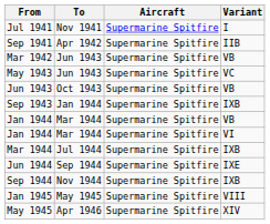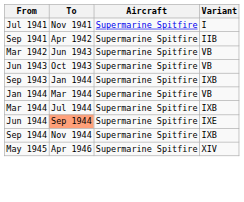 <table class="wikitable">
 <tr>
 <th>From</th>
 <th>To</th>
 <th>Aircraft</th>
 <th>Variant</th>
 </tr>
 <tr>
 <td>Jul 1941</td>
 <td>Nov 1941</td>
 <td><a href='#'>Supermarine Spitfire</a></td>
 <td>I</td>
 </tr>
 <tr>
 <td>Sep 1941</td>
 <td>Apr 1942</td>
 <td>Supermarine Spitfire</td>
 <td>IIB</td>
 </tr>
 <tr>
 <td>Mar 1942</td>
 <td>Jun 1943</td>
 <td>Supermarine Spitfire</td>
 <td>VB</td>
 </tr>
 <tr>
-<td>May 1943</td>
-<td>Jun 1943</td>
-<td>Supermarine Spitfire</td>
-<td>VC</td>
-</tr>
-<tr>
 <td>Jun 1943</td>
 <td>Oct 1943</td>
 <td>Supermarine Spitfire</td>
 <td>VB</td>
 </tr>
 <tr>
 <td>Sep 1943</td>
 <td>Jan 1944</td>
 <td>Supermarine Spitfire</td>
 <td>IXB</td>
 </tr>
 <tr>
 <td>Jan 1944</td>
 <td>Mar 1944</td>
 <td>Supermarine Spitfire</td>
 <td>VB</td>
 </tr>
 <tr>
-<td>Jan 1944</td>
-<td>Mar 1944</td>
-<td>Supermarine Spitfire</td>
-<td>VI</td>
-</tr>
-<tr>
 <td>Mar 1944</td>
 <td>Jul 1944</td>
 <td>Supermarine Spitfire</td>
 <td>IXB</td>
 </tr>
 <tr>
 <td>Jun 1944</td>
-<td>Sep 1944</td>
+<td style="background: lightsalmon;">Sep 1944</td>
 <td>Supermarine Spitfire</td>
 <td>IXE</td>
 </tr>
 <tr>
 <td>Sep 1944</td>
 <td>Nov 1944</td>
 <td>Supermarine Spitfire</td>
 <td>IXB</td>
 </tr>
 <tr>
-<td>Jan 1945</td>
-<td>May 1945</td>
-<td>Supermarine Spitfire</td>
-<td>VIII</td>
-</tr>
-<tr>
 <td>May 1945</td>
 <td>Apr 1946</td>
 <td>Supermarine Spitfire</td>
 <td>XIV</td>
 </tr>
 </table>
